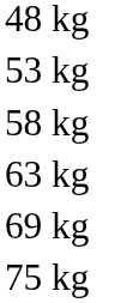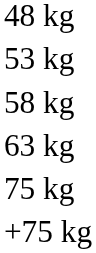 <table>
 <tr>
 <td>48 kg<br></td>
 <td></td>
 <td></td>
 <td></td>
 </tr>
 <tr>
 <td>53 kg<br></td>
 <td></td>
 <td></td>
 <td></td>
 </tr>
 <tr>
 <td>58 kg<br></td>
 <td></td>
 <td></td>
 <td></td>
 </tr>
 <tr>
 <td>63 kg<br></td>
 <td></td>
 <td></td>
 <td></td>
 </tr>
 <tr>
-<td>69 kg<br></td>
+<td>75 kg<br></td>
 <td></td>
 <td></td>
 <td></td>
 </tr>
 <tr>
-<td>75 kg<br></td>
+<td>+75 kg<br></td>
 <td></td>
 <td></td>
 <td></td>
 </tr>
 </table>
